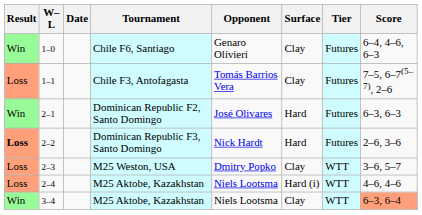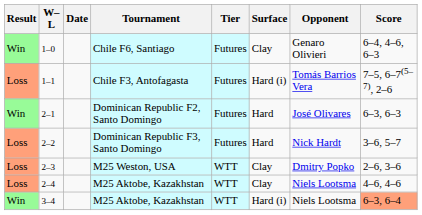 <table class="sortable wikitable">
 <tr>
 <th>Result</th>
 <th class="unsortable">W–L</th>
 <th>Date</th>
 <th>Tournament</th>
+<th>Tier</th>
+<th>Surface</th>
 <th>Opponent</th>
-<th>Surface</th>
-<th>Tier</th>
 <th class="unsortable">Score</th>
 </tr>
 <tr>
 <td bgcolor=98FB98>Win</td>
 <td><small>1–0</small></td>
 <td></td>
 <td style="background:#cffcff;">Chile F6, Santiago</td>
+<td style="background:#cffcff;">Futures</td>
+<td>Clay</td>
 <td> Genaro Olivieri</td>
-<td>Clay</td>
-<td style="background:#cffcff;">Futures</td>
 <td>6–4, 4–6, 6–3</td>
 </tr>
 <tr>
 <td bgcolor=FFA07A>Loss</td>
 <td><small>1–1</small></td>
 <td></td>
 <td style="background:#cffcff;">Chile F3, Antofagasta</td>
+<td style="background:#cffcff;">Futures</td>
+<td>Hard (i)</td>
 <td> <a href='#'>Tomás Barrios Vera</a></td>
-<td>Clay</td>
-<td style="background:#cffcff;">Futures</td>
 <td>7–5, 6–7<sup>(5–7)</sup>, 2–6</td>
 </tr>
 <tr>
 <td bgcolor=98FB98>Win</td>
 <td><small>2–1</small></td>
 <td></td>
 <td style="background:#cffcff;">Dominican Republic F2, Santo Domingo</td>
+<td style="background:#cffcff;">Futures</td>
+<td>Hard</td>
 <td> <a href='#'>José Olivares</a></td>
-<td>Hard</td>
-<td style="background:#cffcff;">Futures</td>
 <td>6–3, 6–3</td>
 </tr>
 <tr>
-<td bgcolor=FFA07A><strong>Loss</strong></td>
+<td bgcolor=FFA07A>Loss</td>
 <td><small>2–2</small></td>
 <td></td>
 <td style="background:#cffcff;">Dominican Republic F3, Santo Domingo</td>
+<td style="background:#cffcff;">Futures</td>
+<td>Hard</td>
 <td> <a href='#'>Nick Hardt</a></td>
-<td>Hard</td>
-<td style="background:#cffcff;">Futures</td>
-<td>2–6, 3–6</td>
+<td>3–6, 5–7</td>
 </tr>
 <tr>
 <td bgcolor=FFA07A>Loss</td>
 <td><small>2–3</small></td>
 <td></td>
 <td style="background:#cffcff;">M25 Weston, USA</td>
+<td style="background:#cffcff;">WTT</td>
+<td>Clay</td>
 <td> <a href='#'>Dmitry Popko</a></td>
-<td>Clay</td>
-<td style="background:#cffcff;">WTT</td>
-<td>3–6, 5–7</td>
+<td>2–6, 3–6</td>
 </tr>
 <tr>
 <td bgcolor=FFA07A>Loss</td>
 <td><small>2–4</small></td>
 <td></td>
 <td style="background:#cffcff;">M25 Aktobe, Kazakhstan</td>
+<td style="background:#cffcff;">WTT</td>
+<td>Clay</td>
 <td> <a href='#'>Niels Lootsma</a></td>
-<td>Hard (i)</td>
-<td style="background:#cffcff;">WTT</td>
 <td>4–6, 4–6</td>
 </tr>
 <tr>
 <td bgcolor=98FB98>Win</td>
 <td><small>3–4</small></td>
 <td></td>
 <td style="background:#cffcff;">M25 Aktobe, Kazakhstan</td>
+<td style="background:#cffcff;">WTT</td>
+<td>Hard (i)</td>
 <td> Niels Lootsma</td>
-<td>Clay</td>
-<td style="background:#cffcff;">WTT</td>
 <td style="background: lightsalmon;">6–3, 6–4</td>
 </tr>
 </table>
